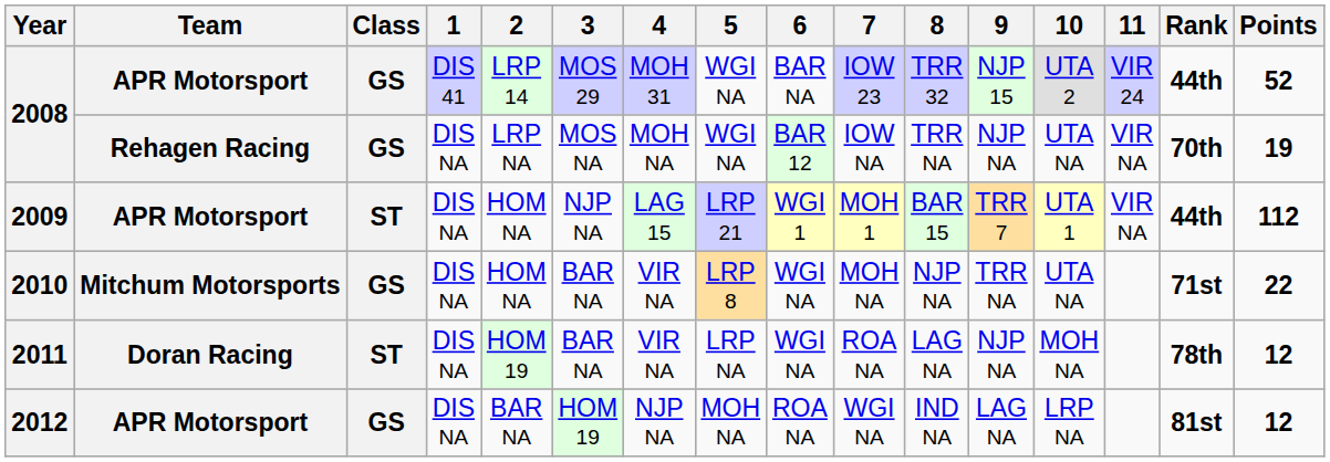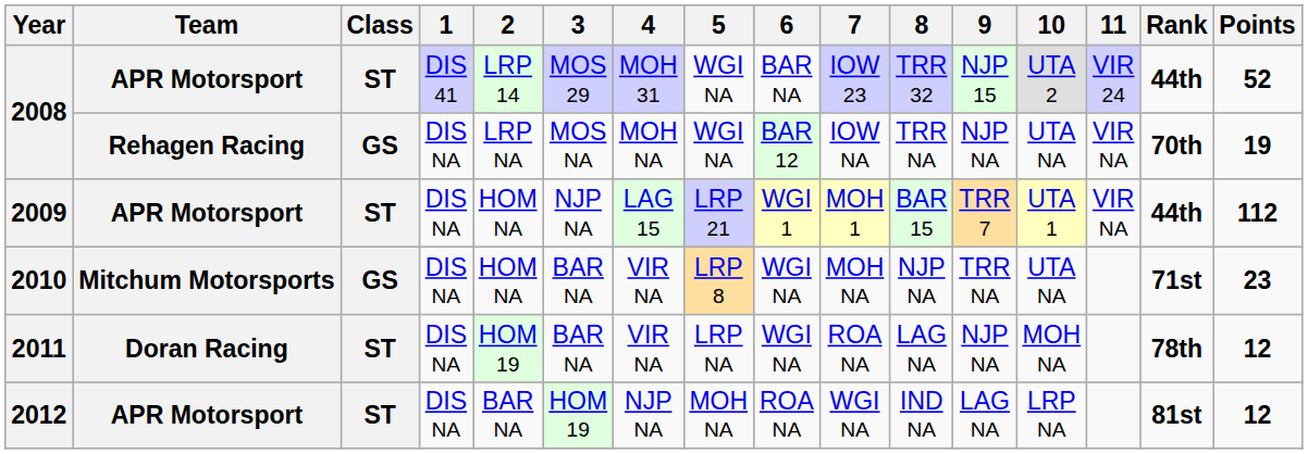 <table class="wikitable" style="text-align:center; font-size:90%">
 <tr>
 <th>Year</th>
 <th>Team</th>
 <th>Class</th>
 <th>1</th>
 <th>2</th>
 <th>3</th>
 <th>4</th>
 <th>5</th>
 <th>6</th>
 <th>7</th>
 <th>8</th>
 <th>9</th>
 <th>10</th>
 <th>11</th>
 <th>Rank</th>
 <th>Points</th>
 </tr>
 <tr>
 <th rowspan=2>2008</th>
 <th>APR Motorsport</th>
-<th>GS</th>
+<th>ST</th>
 <td style="background:#CFCFFF;"><a href='#'>DIS</a> <br><small>41</small></td>
 <td style="background:#DFFFDF;"><a href='#'>LRP</a><br><small>14</small></td>
 <td style="background:#CFCFFF;"><a href='#'>MOS</a><br><small>29</small></td>
 <td style="background:#CFCFFF;"><a href='#'>MOH</a><br><small>31</small></td>
 <td><a href='#'>WGI</a><br><small>NA</small></td>
 <td><a href='#'>BAR</a><br><small>NA</small></td>
 <td style="background:#CFCFFF;"><a href='#'>IOW</a><br><small>23</small></td>
 <td style="background:#CFCFFF;"><a href='#'>TRR</a><br><small>32</small></td>
 <td style="background:#DFFFDF;"><a href='#'>NJP</a><br><small>15</small></td>
 <td style="background:#DFDFDF;"><a href='#'>UTA</a><br><small>2</small></td>
 <td style="background:#CFCFFF;"><a href='#'>VIR</a><br><small>24</small></td>
 <td><strong>44th</strong></td>
 <td><strong>52</strong></td>
 </tr>
 <tr>
 <th>Rehagen Racing</th>
 <th>GS</th>
 <td><a href='#'>DIS</a> <br><small>NA</small></td>
 <td><a href='#'>LRP</a><br><small>NA</small></td>
 <td><a href='#'>MOS</a><br><small>NA</small></td>
 <td><a href='#'>MOH</a><br><small>NA</small></td>
 <td><a href='#'>WGI</a><br><small>NA</small></td>
 <td style="background:#DFFFDF;"><a href='#'>BAR</a><br><small>12</small></td>
 <td><a href='#'>IOW</a><br><small>NA</small></td>
 <td><a href='#'>TRR</a><br><small>NA</small></td>
 <td><a href='#'>NJP</a><br><small>NA</small></td>
 <td><a href='#'>UTA</a><br><small>NA</small></td>
 <td><a href='#'>VIR</a><br><small>NA</small></td>
 <td><strong>70th</strong></td>
 <td><strong>19</strong></td>
 </tr>
 <tr>
 <th>2009</th>
 <th>APR Motorsport</th>
 <th>ST</th>
 <td><a href='#'>DIS</a> <br><small>NA</small></td>
 <td><a href='#'>HOM</a> <br><small>NA</small></td>
 <td><a href='#'>NJP</a><br><small>NA</small></td>
 <td style="background:#DFFFDF;"><a href='#'>LAG</a> <br><small>15</small></td>
 <td style="background:#CFCFFF;"><a href='#'>LRP</a><br><small>21</small></td>
 <td style="background:#FFFFBF;"><a href='#'>WGI</a><br><small>1</small></td>
 <td style="background:#FFFFBF;"><a href='#'>MOH</a><br><small>1</small></td>
 <td style="background:#DFFFDF;"><a href='#'>BAR</a><br><small>15</small></td>
 <td style="background:#FFDF9F;"><a href='#'>TRR</a><br><small>7</small></td>
 <td style="background:#FFFFBF;"><a href='#'>UTA</a><br><small>1</small></td>
 <td><a href='#'>VIR</a><br><small>NA</small></td>
 <td><strong>44th</strong></td>
 <td><strong>112</strong></td>
 </tr>
 <tr>
 <th>2010</th>
 <th>Mitchum Motorsports</th>
 <th>GS</th>
 <td><a href='#'>DIS</a> <br><small>NA</small></td>
 <td><a href='#'>HOM</a> <br><small>NA</small></td>
 <td><a href='#'>BAR</a><br><small>NA</small></td>
 <td><a href='#'>VIR</a><br><small>NA</small></td>
 <td style="background:#FFDF9F;"><a href='#'>LRP</a><br><small>8</small></td>
 <td><a href='#'>WGI</a><br><small>NA</small></td>
 <td><a href='#'>MOH</a><br><small>NA</small></td>
 <td><a href='#'>NJP</a><br><small>NA</small></td>
 <td><a href='#'>TRR</a><br><small>NA</small></td>
 <td><a href='#'>UTA</a><br><small>NA</small></td>
 <td></td>
 <td><strong>71st</strong></td>
-<td><strong>22</strong></td>
+<td><strong>23</strong></td>
 </tr>
 <tr>
 <th>2011</th>
 <th>Doran Racing</th>
 <th>ST</th>
 <td><a href='#'>DIS</a> <br><small>NA</small></td>
 <td style="background:#DFFFDF;"><a href='#'>HOM</a> <br><small>19</small></td>
 <td><a href='#'>BAR</a><br><small>NA</small></td>
 <td><a href='#'>VIR</a><br><small>NA</small></td>
 <td><a href='#'>LRP</a><br><small>NA</small></td>
 <td><a href='#'>WGI</a><br><small>NA</small></td>
 <td><a href='#'>ROA</a><br><small>NA</small></td>
 <td><a href='#'>LAG</a> <br><small>NA</small></td>
 <td><a href='#'>NJP</a><br><small>NA</small></td>
 <td><a href='#'>MOH</a><br><small>NA</small></td>
 <td></td>
 <td><strong>78th</strong></td>
 <td><strong>12</strong></td>
 </tr>
 <tr>
 <th>2012</th>
 <th>APR Motorsport</th>
-<th>GS</th>
+<th>ST</th>
 <td><a href='#'>DIS</a> <br><small>NA</small></td>
 <td><a href='#'>BAR</a><br><small>NA</small></td>
 <td style="background:#DFFFDF;"><a href='#'>HOM</a> <br><small>19</small></td>
 <td><a href='#'>NJP</a><br><small>NA</small></td>
 <td><a href='#'>MOH</a><br><small>NA</small></td>
 <td><a href='#'>ROA</a><br><small>NA</small></td>
 <td><a href='#'>WGI</a><br><small>NA</small></td>
 <td><a href='#'>IND</a><br><small>NA</small></td>
 <td><a href='#'>LAG</a> <br><small>NA</small></td>
 <td><a href='#'>LRP</a><br><small>NA</small></td>
 <td></td>
 <td><strong>81st</strong></td>
 <td><strong>12</strong></td>
 </tr>
 </table>
